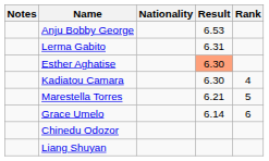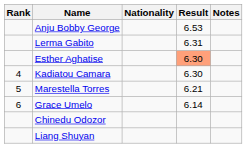 <table class="wikitable sortable" style="text-align:center;font-size:95%">
 <tr>
-<th>Notes</th>
+<th>Rank</th>
 <th>Name</th>
 <th>Nationality</th>
 <th>Result</th>
-<th>Rank</th>
+<th>Notes</th>
 </tr>
 <tr>
 <td></td>
 <td align=left><a href='#'>Anju Bobby George</a></td>
 <td align=left></td>
 <td>6.53</td>
 <td></td>
 </tr>
 <tr>
 <td></td>
 <td align=left><a href='#'>Lerma Gabito</a></td>
 <td align=left></td>
 <td>6.31</td>
 <td></td>
 </tr>
 <tr>
 <td></td>
 <td align=left><a href='#'>Esther Aghatise</a></td>
 <td align=left></td>
 <td style="background: lightsalmon;">6.30</td>
 <td></td>
 </tr>
 <tr>
-<td></td>
+<td>4</td>
 <td align=left><a href='#'>Kadiatou Camara</a></td>
 <td align=left></td>
 <td>6.30</td>
-<td>4</td>
+<td></td>
 </tr>
 <tr>
-<td></td>
+<td>5</td>
 <td align=left><a href='#'>Marestella Torres</a></td>
 <td align=left></td>
 <td>6.21</td>
-<td>5</td>
+<td></td>
 </tr>
 <tr>
-<td></td>
+<td>6</td>
 <td align=left><a href='#'>Grace Umelo</a></td>
 <td align=left></td>
 <td>6.14</td>
-<td>6</td>
+<td></td>
 </tr>
 <tr>
 <td></td>
 <td align=left><a href='#'>Chinedu Odozor</a></td>
 <td align=left></td>
 <td></td>
 <td></td>
 </tr>
 <tr>
 <td></td>
 <td align=left><a href='#'>Liang Shuyan</a></td>
 <td align=left></td>
 <td></td>
 <td></td>
 </tr>
 </table>
